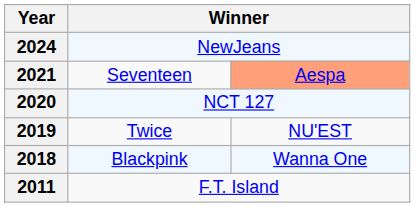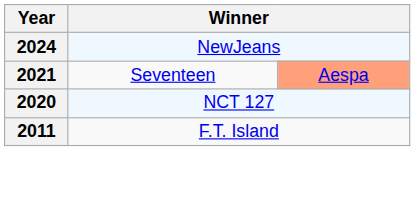 <table class="wikitable plainrowheaders" style="text-align: center">
 <tr>
 <th scope="col" width="50">Year</th>
 <th scope="col" width="300" colspan="2">Winner</th>
 </tr>
 <tr style="background:#F0F8FF">
 <th scope="row" style="text-align:center;">2024</th>
 <td colspan="2"><a href='#'>NewJeans</a></td>
 </tr>
 <tr>
 <th scope="row" style="text-align:center;">2021</th>
 <td><a href='#'>Seventeen</a></td>
 <td style="background: lightsalmon;"><a href='#'>Aespa</a></td>
 </tr>
 <tr style="background:#F0F8FF">
 <th scope="row" style="text-align:center;">2020</th>
 <td colspan="2"><a href='#'>NCT 127</a></td>
 </tr>
 <tr>
-<th scope="row" style="text-align:center;">2019</th>
-<td><a href='#'>Twice</a></td>
-<td><a href='#'>NU'EST</a></td>
-</tr>
-<tr style="background:#F0F8FF">
-<th scope="row" style="text-align:center;">2018</th>
-<td><a href='#'>Blackpink</a></td>
-<td><a href='#'>Wanna One</a></td>
-</tr>
-<tr>
 <th scope="row" style="text-align:center;">2011</th>
 <td colspan="2"><a href='#'>F.T. Island</a></td>
 </tr>
 </table>
